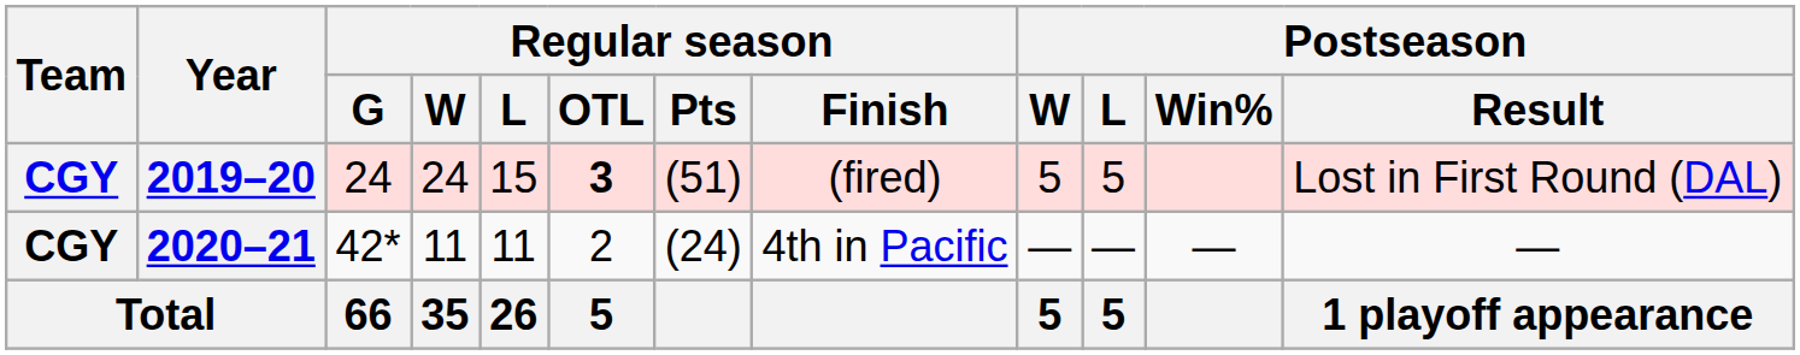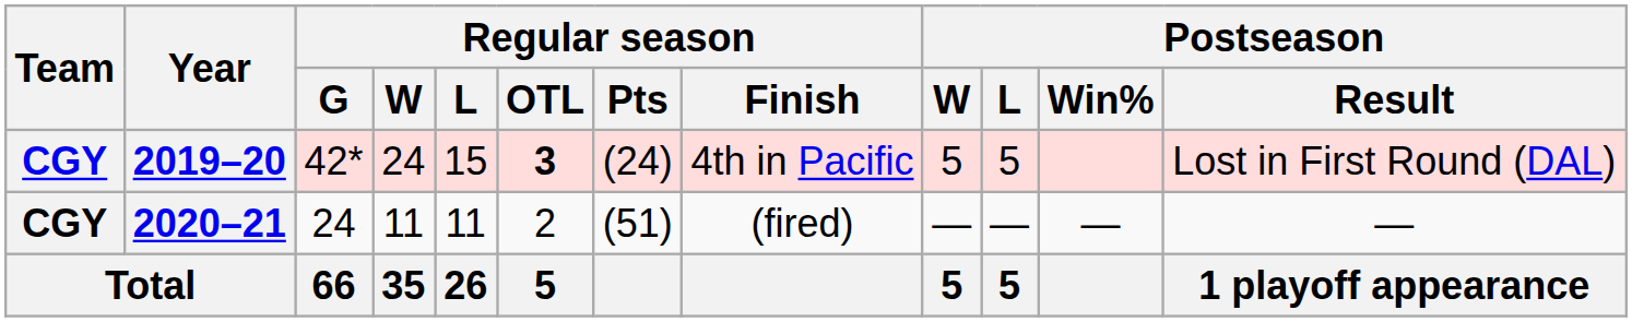 <table class="wikitable" style="font-size:95%; text-align:center;">
 <tr>
 <th rowspan="2">Team</th>
 <th rowspan="2">Year</th>
 <th colspan="6">Regular season</th>
 <th colspan="5">Postseason</th>
 </tr>
 <tr>
 <th>G</th>
 <th>W</th>
 <th>L</th>
 <th>OTL</th>
 <th>Pts</th>
 <th>Finish</th>
 <th>W</th>
 <th>L</th>
 <th>Win%</th>
 <th>Result</th>
 </tr>
 <tr style="background:#fdd;">
 <th><a href='#'>CGY</a></th>
 <th><a href='#'>2019–20</a></th>
-<td>24</td>
+<td>42*</td>
 <td>24</td>
 <td>15</td>
 <td><strong>3</strong></td>
-<td>(51)</td>
-<td>(fired)</td>
+<td>(24)</td>
+<td>4th in <a href='#'>Pacific</a></td>
 <td>5</td>
 <td>5</td>
 <td></td>
 <td>Lost in First Round (<a href='#'>DAL</a>)</td>
 </tr>
 <tr>
 <th>CGY</th>
 <th><a href='#'>2020–21</a></th>
-<td>42*</td>
+<td>24</td>
 <td>11</td>
 <td>11</td>
 <td>2</td>
-<td>(24)</td>
-<td>4th in <a href='#'>Pacific</a></td>
+<td>(51)</td>
+<td>(fired)</td>
 <td>—</td>
 <td>—</td>
 <td>—</td>
 <td>—</td>
 </tr>
 <tr>
 <th colspan="2">Total</th>
 <th>66</th>
 <th>35</th>
 <th>26</th>
 <th>5</th>
 <th> </th>
 <th> </th>
 <th>5</th>
 <th>5</th>
 <th></th>
 <th>1 playoff appearance</th>
 </tr>
 </table>
